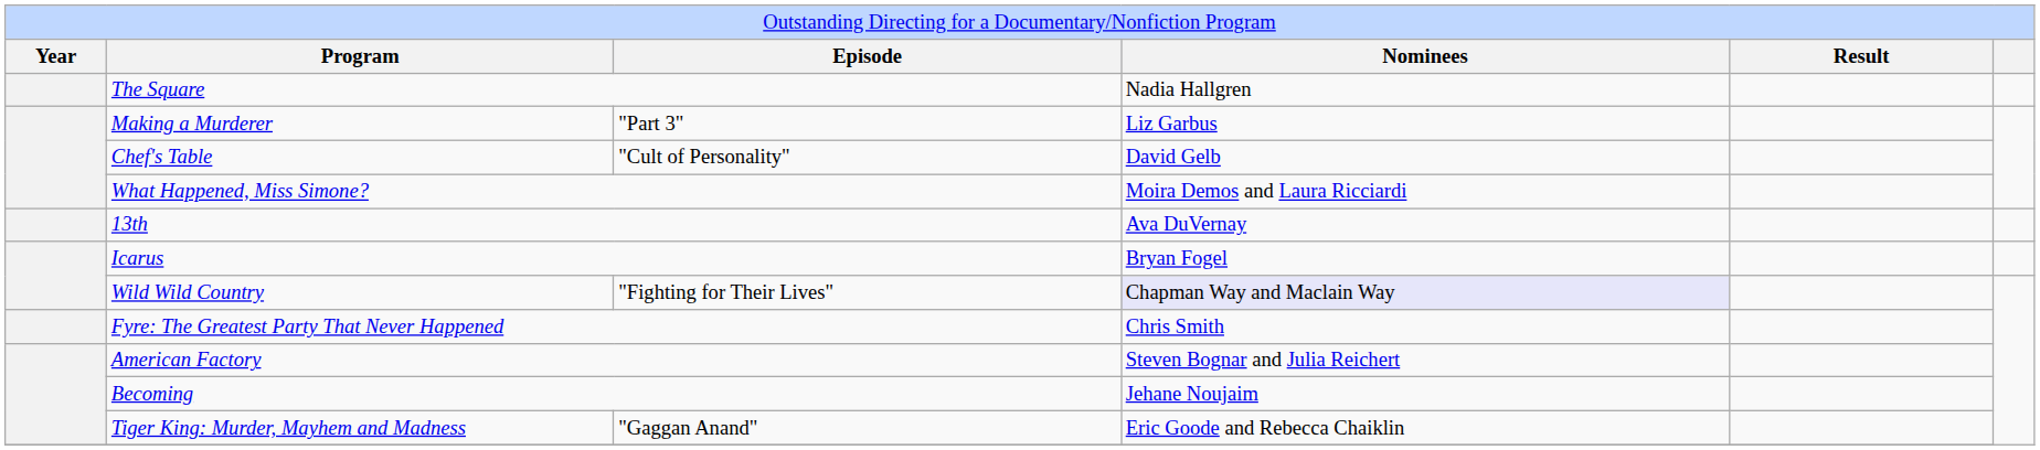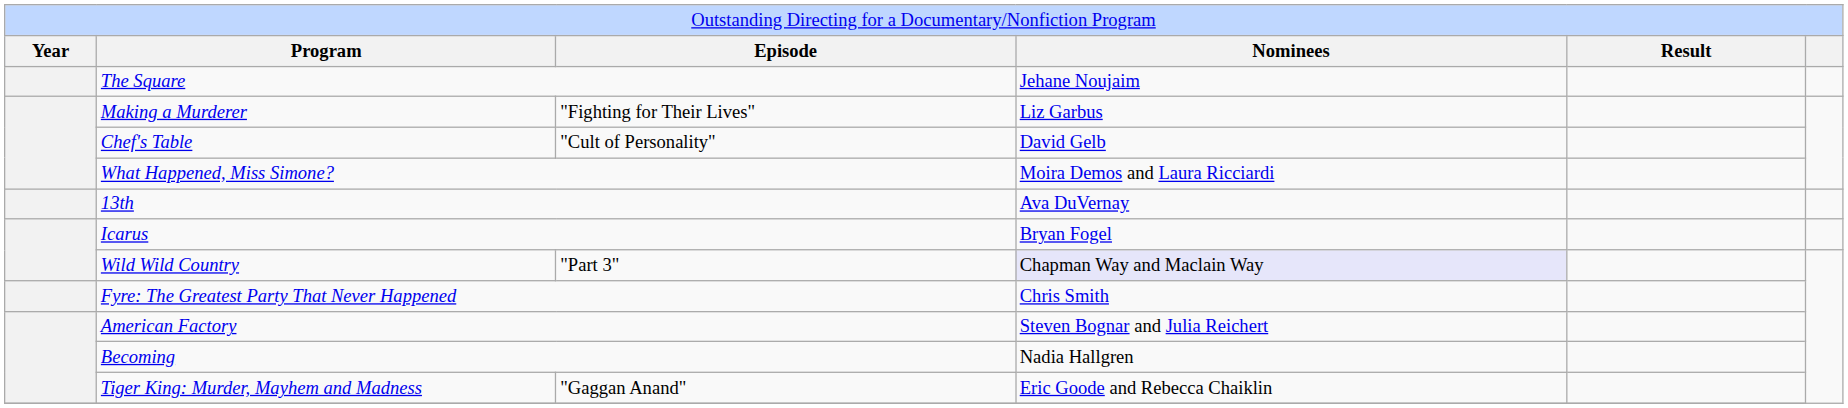 <table class="wikitable plainrowheaders" style="font-size: 90%" width=90%>
 <tr ---- bgcolor="#bfd7ff">
 <td colspan=6 align=center><a href='#'>Outstanding Directing for a Documentary/Nonfiction Program</a></td>
 </tr>
 <tr ---- bgcolor="#ebf5ff">
 <th width="5%">Year</th>
 <th width="25%">Program</th>
 <th width="25%">Episode</th>
 <th width="30%">Nominees</th>
 <th width="13%">Result</th>
 <th width="5%"></th>
 </tr>
 <tr>
 <th scope=row></th>
 <td colspan="2"><em><a href='#'>The Square</a></em></td>
-<td>Nadia Hallgren</td>
+<td><a href='#'>Jehane Noujaim</a></td>
 <td></td>
 <td></td>
 </tr>
 <tr>
 <th rowspan="3" scope=row></th>
 <td><em><a href='#'>Making a Murderer</a></em></td>
-<td>"Part 3"</td>
+<td>"Fighting for Their Lives"</td>
 <td><a href='#'>Liz Garbus</a></td>
 <td></td>
 <td rowspan="3"></td>
 </tr>
 <tr>
 <td><em><a href='#'>Chef's Table</a></em></td>
 <td>"Cult of Personality"</td>
 <td><a href='#'>David Gelb</a></td>
 <td></td>
 </tr>
 <tr>
 <td colspan="2"><em><a href='#'>What Happened, Miss Simone?</a></em></td>
 <td><a href='#'>Moira Demos</a> and <a href='#'>Laura Ricciardi</a></td>
 <td></td>
 </tr>
 <tr>
 <th scope=row></th>
 <td colspan="2"><em><a href='#'>13th</a></em></td>
 <td><a href='#'>Ava DuVernay</a></td>
 <td></td>
 <td></td>
 </tr>
 <tr>
 <th rowspan="2" scope=row></th>
 <td colspan="2"><em><a href='#'>Icarus</a></em></td>
 <td><a href='#'>Bryan Fogel</a></td>
 <td></td>
 <td></td>
 </tr>
 <tr>
 <td><em><a href='#'>Wild Wild Country</a></em></td>
-<td>"Fighting for Their Lives"</td>
+<td>"Part 3"</td>
 <td style="background: lavender;">Chapman Way and Maclain Way</td>
 <td></td>
 <td rowspan="6"></td>
 </tr>
 <tr>
 <th scope=row></th>
 <td colspan="2"><em><a href='#'>Fyre: The Greatest Party That Never Happened</a></em></td>
 <td><a href='#'>Chris Smith</a></td>
 <td></td>
 </tr>
 <tr>
 <th rowspan="3" scope=row></th>
 <td colspan="2"><em><a href='#'>American Factory</a></em></td>
 <td><a href='#'>Steven Bognar</a> and <a href='#'>Julia Reichert</a></td>
 <td></td>
 </tr>
 <tr>
 <td colspan="2"><em><a href='#'>Becoming</a></em></td>
-<td><a href='#'>Jehane Noujaim</a></td>
+<td>Nadia Hallgren</td>
 <td></td>
 </tr>
 <tr>
 <td><em><a href='#'>Tiger King: Murder, Mayhem and Madness</a></em></td>
 <td>"Gaggan Anand"</td>
 <td><a href='#'>Eric Goode</a> and Rebecca Chaiklin</td>
 <td></td>
 </tr>
 <tr>
 </tr>
 </table>
